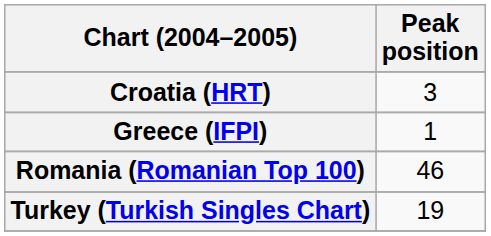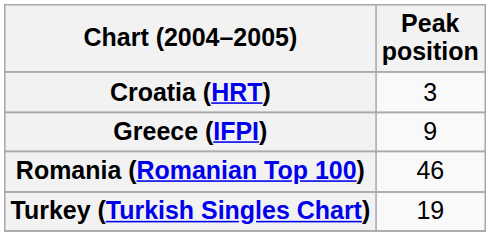 <table class="wikitable sortable plainrowheaders">
 <tr>
 <th>Chart (2004–2005)</th>
 <th>Peak<br>position</th>
 </tr>
 <tr>
 </tr>
 <tr>
 </tr>
 <tr>
 </tr>
 <tr>
 </tr>
 <tr>
 <th scope="row">Croatia (<a href='#'>HRT</a>)</th>
 <td style="text-align:center;">3</td>
 </tr>
 <tr>
 </tr>
 <tr>
 </tr>
 <tr>
 <th scope="row">Greece (<a href='#'>IFPI</a>)</th>
-<td style="text-align:center;">1</td>
+<td style="text-align:center;">9</td>
 </tr>
 <tr>
 </tr>
 <tr>
 </tr>
 <tr>
 </tr>
 <tr>
 <th scope="row">Romania (<a href='#'>Romanian Top 100</a>)</th>
 <td style="text-align:center;">46</td>
 </tr>
 <tr>
 </tr>
 <tr>
 </tr>
 <tr>
 <th scope="row">Turkey (<a href='#'>Turkish Singles Chart</a>)</th>
 <td style="text-align:center;">19</td>
 </tr>
 <tr>
 </tr>
 </table>
